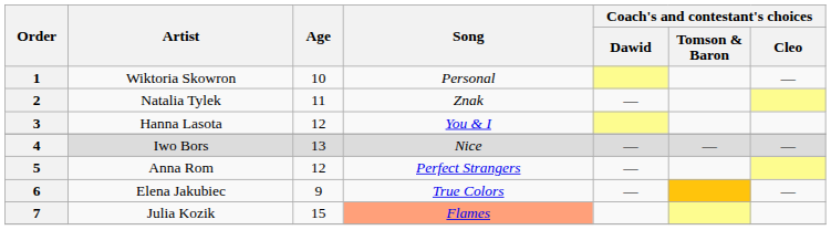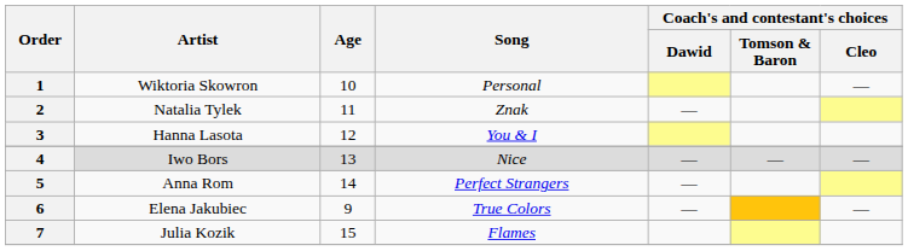 <table class="wikitable" style="text-align:center; line-height:17px; width:100%;">
 <tr>
 <th scope="col" rowspan="2" style="width:04%;">Order</th>
 <th scope="col" rowspan="2" style="width:18%;">Artist</th>
 <th scope="col" rowspan="2" style="width:04%;">Age</th>
 <th scope="col" rowspan="2" style="width:20%;">Song</th>
 <th colspan="3">Coach's and contestant's choices</th>
 </tr>
 <tr>
 <th style="width:06%;">Dawid</th>
 <th style="width:06%;">Tomson & Baron</th>
 <th style="width:06%;">Cleo</th>
 </tr>
 <tr>
 <th>1</th>
 <td>Wiktoria Skowron</td>
 <td>10</td>
 <td><em>Personal</em></td>
 <td style="background:#FDFC8F;"><strong></strong></td>
 <td><strong></strong></td>
 <td>—</td>
 </tr>
 <tr>
 <th>2</th>
 <td>Natalia Tylek</td>
 <td>11</td>
 <td><em>Znak</em></td>
 <td>—</td>
 <td><strong></strong></td>
 <td style="background:#FDFC8F;"><strong></strong></td>
 </tr>
 <tr>
 <th>3</th>
 <td>Hanna Lasota</td>
 <td>12</td>
 <td><a href='#'><em>You & I</em></a></td>
 <td style="background:#FDFC8F;"><strong></strong></td>
 <td><strong></strong></td>
 <td><strong></strong></td>
 </tr>
 <tr>
 </tr>
 <tr style="background:#DCDCDC;">
 <th>4</th>
 <td>Iwo Bors</td>
 <td>13</td>
 <td><em>Nice</em></td>
 <td>—</td>
 <td>—</td>
 <td>—</td>
 </tr>
 <tr>
 <th>5</th>
 <td>Anna Rom</td>
-<td>12</td>
+<td>14</td>
 <td><a href='#'><em>Perfect Strangers</em></a></td>
 <td>—</td>
 <td><strong></strong></td>
 <td style="background:#FDFC8F;"><strong></strong></td>
 </tr>
 <tr>
 <th>6</th>
 <td>Elena Jakubiec</td>
 <td>9</td>
 <td><a href='#'><em>True Colors</em></a></td>
 <td>—</td>
 <td style="background:#FFC40C;"><strong></strong></td>
 <td>—</td>
 </tr>
 <tr>
 <th>7</th>
 <td>Julia Kozik</td>
 <td>15</td>
-<td style="background: lightsalmon;"><a href='#'><em>Flames</em></a></td>
+<td><a href='#'><em>Flames</em></a></td>
 <td><strong></strong></td>
 <td style="background:#FDFC8F;"><strong></strong></td>
 <td><strong></strong></td>
 </tr>
 <tr>
 </tr>
 </table>
